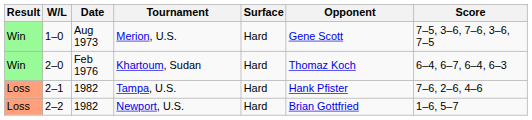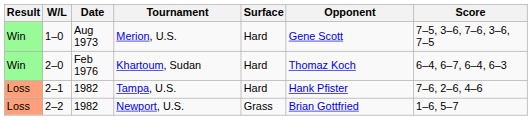 <table class="sortable wikitable">
 <tr>
 <th style="width:40px">Result</th>
 <th style="width:35px" class="unsortable">W/L</th>
 <th style="width:55px">Date</th>
 <th style="width:180px">Tournament</th>
 <th style="width:50px">Surface</th>
 <th style="width:180px">Opponent</th>
 <th style="width:160px" class="unsortable">Score</th>
 </tr>
 <tr>
 <td style="background:#98fb98;">Win</td>
 <td>1–0</td>
 <td>Aug 1973</td>
 <td><a href='#'>Merion</a>, U.S.</td>
 <td>Hard</td>
 <td> <a href='#'>Gene Scott</a></td>
 <td>7–5, 3–6, 7–6, 3–6, 7–5</td>
 </tr>
 <tr>
 <td style="background:#98fb98;">Win</td>
 <td>2–0</td>
 <td>Feb 1976</td>
 <td><a href='#'>Khartoum</a>, Sudan</td>
 <td>Hard</td>
 <td> <a href='#'>Thomaz Koch</a></td>
 <td>6–4, 6–7, 6–4, 6–3</td>
 </tr>
 <tr>
 <td style="background:#ffa07a;">Loss</td>
 <td>2–1</td>
 <td>1982</td>
 <td><a href='#'>Tampa</a>, U.S.</td>
 <td>Hard</td>
 <td> <a href='#'>Hank Pfister</a></td>
 <td>7–6, 2–6, 4–6</td>
 </tr>
 <tr>
 <td style="background:#ffa07a;">Loss</td>
 <td>2–2</td>
 <td>1982</td>
 <td><a href='#'>Newport</a>, U.S.</td>
-<td>Hard</td>
+<td>Grass</td>
 <td> <a href='#'>Brian Gottfried</a></td>
 <td>1–6, 5–7</td>
 </tr>
 </table>
